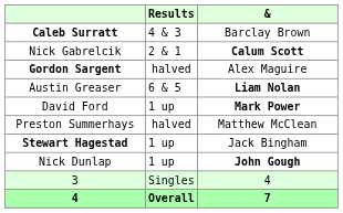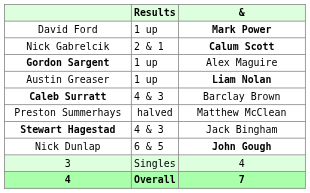 <table border="1" cellpadding="3" style="border-collapse: collapse; text-align:center;">
 <tr style="background:#ddffdd;">
 <th width=160></th>
 <th>Results</th>
 <th width=160> & </th>
 </tr>
 <tr>
-<td><strong>Caleb Surratt</strong></td>
-<td align=left> 4 & 3</td>
-<td>Barclay Brown</td>
+<td>David Ford</td>
+<td align=left> 1 up</td>
+<td><strong>Mark Power</strong></td>
 </tr>
 <tr>
 <td>Nick Gabrelcik</td>
 <td align=left> 2 & 1</td>
 <td><strong>Calum Scott</strong></td>
 </tr>
 <tr>
 <td><strong>Gordon Sargent</strong></td>
-<td>halved</td>
+<td align=left> 1 up</td>
 <td>Alex Maguire</td>
 </tr>
 <tr>
 <td>Austin Greaser</td>
-<td align=left> 6 & 5</td>
+<td align=left> 1 up</td>
 <td><strong>Liam Nolan</strong></td>
 </tr>
 <tr>
-<td>David Ford</td>
-<td align=left> 1 up</td>
-<td><strong>Mark Power</strong></td>
+<td><strong>Caleb Surratt</strong></td>
+<td align=left> 4 & 3</td>
+<td>Barclay Brown</td>
 </tr>
 <tr>
 <td>Preston Summerhays</td>
 <td>halved</td>
 <td>Matthew McClean</td>
 </tr>
 <tr>
 <td><strong>Stewart Hagestad</strong></td>
-<td align=left> 1 up</td>
+<td align=left> 4 & 3</td>
 <td>Jack Bingham</td>
 </tr>
 <tr>
 <td>Nick Dunlap</td>
-<td align=left> 1 up</td>
+<td align=left> 6 & 5</td>
 <td><strong>John Gough</strong></td>
 </tr>
 <tr style="background:#ddffdd;">
 <td>3</td>
 <td>Singles</td>
 <td>4</td>
 </tr>
 <tr style="background:#aaffaa;">
 <th>4</th>
 <th>Overall</th>
 <th>7</th>
 </tr>
 </table>
